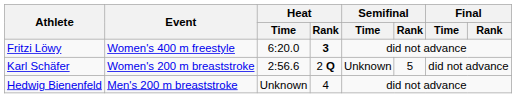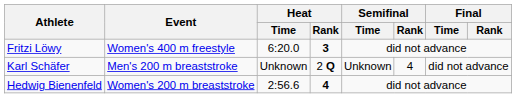 <table class=wikitable style=font-size:90%;text-align:center>
 <tr>
 <th rowspan=2>Athlete</th>
 <th rowspan=2>Event</th>
 <th colspan=2>Heat</th>
 <th colspan=2>Semifinal</th>
 <th colspan=2>Final</th>
 </tr>
 <tr style=font-size:95%>
 <th>Time</th>
 <th>Rank</th>
 <th>Time</th>
 <th>Rank</th>
 <th>Time</th>
 <th>Rank</th>
 </tr>
 <tr>
 <td align=left><a href='#'>Fritzi Löwy</a></td>
 <td align=left><a href='#'>Women's 400 m freestyle</a></td>
 <td>6:20.0</td>
 <td><strong>3</strong></td>
 <td colspan=4>did not advance</td>
 </tr>
 <tr>
 <td align=left><a href='#'>Karl Schäfer</a></td>
-<td align=left><a href='#'>Women's 200 m breaststroke</a></td>
-<td>2:56.6</td>
+<td align=left><a href='#'>Men's 200 m breaststroke</a></td>
+<td>Unknown</td>
 <td>2 <strong>Q</strong></td>
 <td>Unknown</td>
-<td>5</td>
+<td>4</td>
 <td colspan=2>did not advance</td>
 </tr>
 <tr>
 <td align=left><a href='#'>Hedwig Bienenfeld</a></td>
-<td align=left><a href='#'>Men's 200 m breaststroke</a></td>
-<td>Unknown</td>
-<td>4</td>
+<td align=left><a href='#'>Women's 200 m breaststroke</a></td>
+<td>2:56.6</td>
+<td><strong>4</strong></td>
 <td colspan=4>did not advance</td>
 </tr>
 </table>
